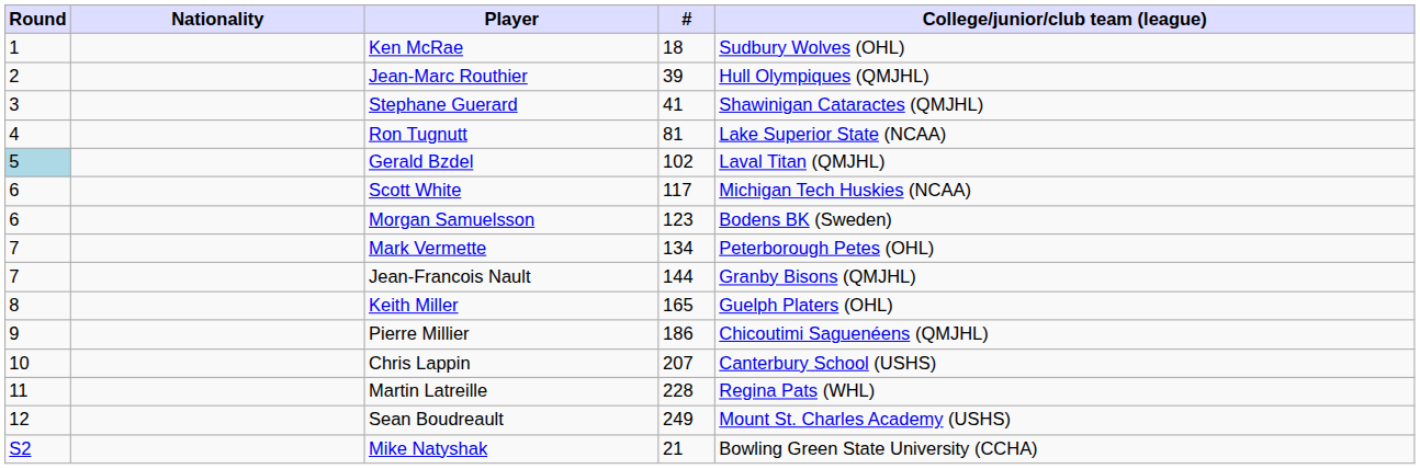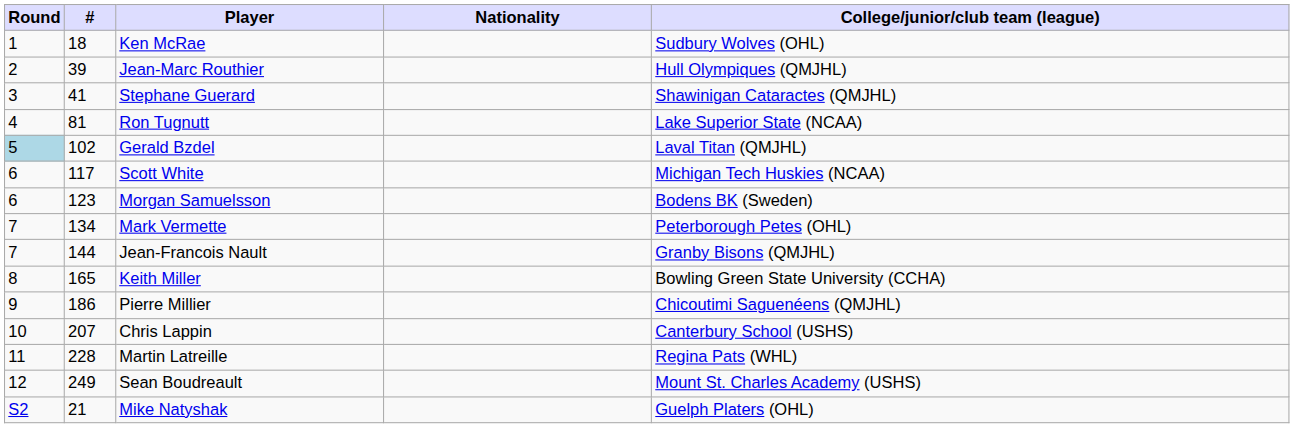 <table class="wikitable">
 <tr style="text-align:center;">
 <th style="background:#ddf; width:4.0%;">Round</th>
+<th style="background:#ddf; width:4.0%;">#</th>
+<th style="background:#ddf; width:21.0%;">Player</th>
 <th style="background:#ddf; width:21.0%;">Nationality</th>
-<th style="background:#ddf; width:21.0%;">Player</th>
-<th style="background:#ddf; width:4.0%;">#</th>
 <th style="background:#ddf; width:100.0%;">College/junior/club team (league)</th>
 </tr>
 <tr>
 <td>1</td>
+<td>18</td>
+<td><a href='#'>Ken McRae</a></td>
 <td></td>
-<td><a href='#'>Ken McRae</a></td>
-<td>18</td>
 <td><a href='#'>Sudbury Wolves</a> (OHL)</td>
 </tr>
 <tr>
 <td>2</td>
+<td>39</td>
+<td><a href='#'>Jean-Marc Routhier</a></td>
 <td></td>
-<td><a href='#'>Jean-Marc Routhier</a></td>
-<td>39</td>
 <td><a href='#'>Hull Olympiques</a> (QMJHL)</td>
 </tr>
 <tr>
 <td>3</td>
+<td>41</td>
+<td><a href='#'>Stephane Guerard</a></td>
 <td></td>
-<td><a href='#'>Stephane Guerard</a></td>
-<td>41</td>
 <td><a href='#'>Shawinigan Cataractes</a> (QMJHL)</td>
 </tr>
 <tr>
 <td>4</td>
+<td>81</td>
+<td><a href='#'>Ron Tugnutt</a></td>
 <td></td>
-<td><a href='#'>Ron Tugnutt</a></td>
-<td>81</td>
 <td><a href='#'>Lake Superior State</a> (NCAA)</td>
 </tr>
 <tr>
 <td style="background: lightblue;">5</td>
+<td>102</td>
+<td><a href='#'>Gerald Bzdel</a></td>
 <td></td>
-<td><a href='#'>Gerald Bzdel</a></td>
-<td>102</td>
 <td><a href='#'>Laval Titan</a> (QMJHL)</td>
 </tr>
 <tr>
 <td>6</td>
+<td>117</td>
+<td><a href='#'>Scott White</a></td>
 <td></td>
-<td><a href='#'>Scott White</a></td>
-<td>117</td>
 <td><a href='#'>Michigan Tech Huskies</a> (NCAA)</td>
 </tr>
 <tr>
 <td>6</td>
+<td>123</td>
+<td><a href='#'>Morgan Samuelsson</a></td>
 <td></td>
-<td><a href='#'>Morgan Samuelsson</a></td>
-<td>123</td>
 <td><a href='#'>Bodens BK</a> (Sweden)</td>
 </tr>
 <tr>
 <td>7</td>
+<td>134</td>
+<td><a href='#'>Mark Vermette</a></td>
 <td></td>
-<td><a href='#'>Mark Vermette</a></td>
-<td>134</td>
 <td><a href='#'>Peterborough Petes</a> (OHL)</td>
 </tr>
 <tr>
 <td>7</td>
+<td>144</td>
+<td>Jean-Francois Nault</td>
 <td></td>
-<td>Jean-Francois Nault</td>
-<td>144</td>
 <td><a href='#'>Granby Bisons</a> (QMJHL)</td>
 </tr>
 <tr>
 <td>8</td>
+<td>165</td>
+<td><a href='#'>Keith Miller</a></td>
 <td></td>
-<td><a href='#'>Keith Miller</a></td>
-<td>165</td>
-<td><a href='#'>Guelph Platers</a> (OHL)</td>
+<td>Bowling Green State University (CCHA)</td>
 </tr>
 <tr>
 <td>9</td>
+<td>186</td>
+<td>Pierre Millier</td>
 <td></td>
-<td>Pierre Millier</td>
-<td>186</td>
 <td><a href='#'>Chicoutimi Saguenéens</a> (QMJHL)</td>
 </tr>
 <tr>
 <td>10</td>
+<td>207</td>
+<td>Chris Lappin</td>
 <td></td>
-<td>Chris Lappin</td>
-<td>207</td>
 <td><a href='#'>Canterbury School</a> (USHS)</td>
 </tr>
 <tr>
 <td>11</td>
+<td>228</td>
+<td>Martin Latreille</td>
 <td></td>
-<td>Martin Latreille</td>
-<td>228</td>
 <td><a href='#'>Regina Pats</a> (WHL)</td>
 </tr>
 <tr>
 <td>12</td>
+<td>249</td>
+<td>Sean Boudreault</td>
 <td></td>
-<td>Sean Boudreault</td>
-<td>249</td>
 <td><a href='#'>Mount St. Charles Academy</a> (USHS)</td>
 </tr>
 <tr>
 <td><a href='#'>S2</a></td>
+<td>21</td>
+<td><a href='#'>Mike Natyshak</a></td>
 <td></td>
-<td><a href='#'>Mike Natyshak</a></td>
-<td>21</td>
-<td>Bowling Green State University (CCHA)</td>
+<td><a href='#'>Guelph Platers</a> (OHL)</td>
 </tr>
 </table>
